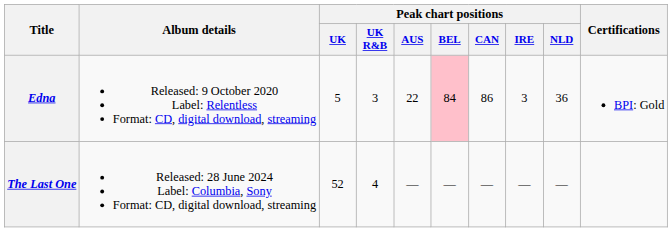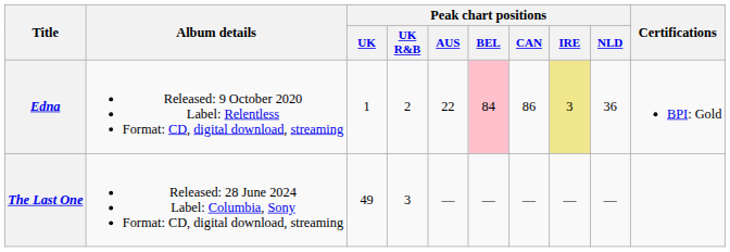 <table class="wikitable plainrowheaders" style="text-align:center;">
 <tr>
 <th scope="col" rowspan="2">Title</th>
 <th scope="col" rowspan="2">Album details</th>
 <th scope="col" colspan="7">Peak chart positions</th>
 <th scope="col" rowspan="2">Certifications</th>
 </tr>
 <tr>
 <th scope="col" style="width:2.9em;font-size:90%;"><a href='#'>UK</a><br></th>
 <th scope="col" style="width:2.9em;font-size:90%;"><a href='#'>UK<br>R&B</a><br></th>
 <th scope="col" style="width:2.9em;font-size:90%;"><a href='#'>AUS</a><br></th>
 <th scope="col" style="width:2.9em;font-size:90%;"><a href='#'>BEL</a><br></th>
 <th scope="col" style="width:2.9em;font-size:90%;"><a href='#'>CAN</a><br></th>
 <th scope="col" style="width:2.9em;font-size:90%;"><a href='#'>IRE</a><br></th>
 <th scope="col" style="width:2.9em;font-size:90%;"><a href='#'>NLD</a><br></th>
 </tr>
 <tr>
 <th scope="row"><em><a href='#'>Edna</a></em></th>
 <td><br><ul><li>Released: 9 October 2020</li><li>Label: <a href='#'>Relentless</a></li><li>Format: <a href='#'>CD</a>, <a href='#'>digital download</a>, <a href='#'>streaming</a></li></ul></td>
-<td>5</td>
-<td>3</td>
+<td>1</td>
+<td>2</td>
 <td>22</td>
 <td style="background: pink;">84</td>
 <td>86</td>
-<td>3</td>
+<td style="background: khaki;">3</td>
 <td>36</td>
 <td><br><ul><li><a href='#'>BPI</a>: Gold</li></ul></td>
 </tr>
 <tr>
 <th scope="row"><em><a href='#'>The Last One</a></em></th>
 <td><br><ul><li>Released: 28 June 2024</li><li>Label: <a href='#'>Columbia</a>, <a href='#'>Sony</a></li><li>Format: CD, digital download, streaming</li></ul></td>
-<td>52</td>
-<td>4</td>
+<td>49</td>
+<td>3</td>
 <td>—</td>
 <td>—</td>
 <td>—</td>
 <td>—</td>
 <td>—</td>
 <td></td>
 </tr>
 </table>
